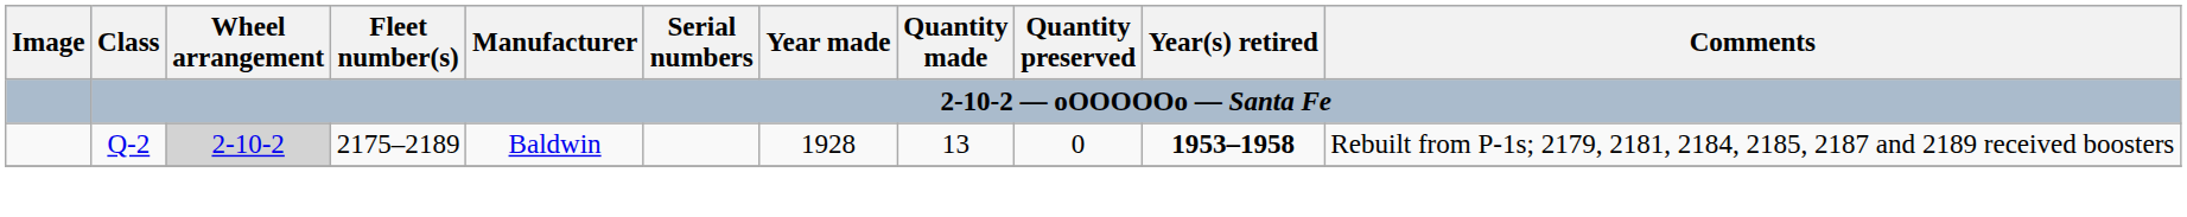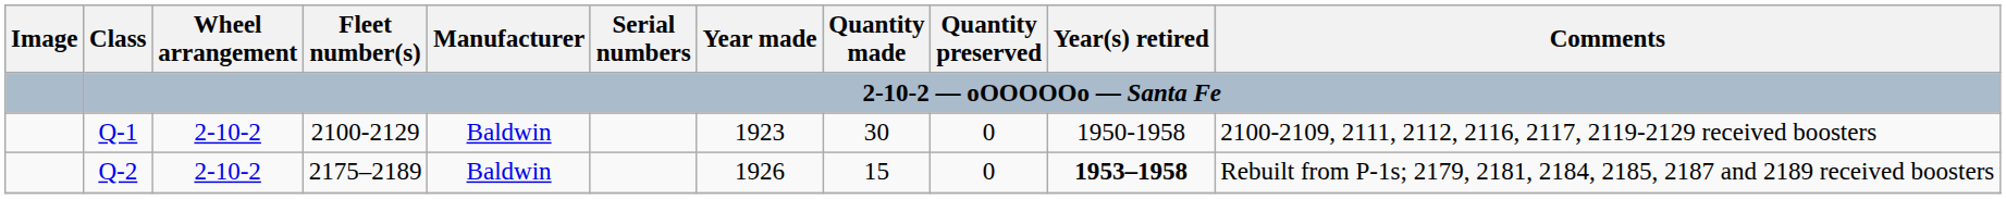 <table class="wikitable" style="text-align:center">
 <tr style="background:#AABBCC; font-weight:bold">
 <th>Image</th>
 <th>Class</th>
 <th>Wheel<br>arrangement</th>
 <th>Fleet<br>number(s)</th>
 <th>Manufacturer</th>
 <th>Serial<br>numbers</th>
 <th>Year made</th>
 <th>Quantity<br>made</th>
 <th>Quantity<br>preserved</th>
 <th>Year(s) retired</th>
 <th>Comments</th>
 </tr>
 <tr style="background:#AABBCC; font-weight:bold">
 <td></td>
 <td colspan="10">2-10-2 — oOOOOOo — <em>Santa Fe</em></td>
 </tr>
 <tr>
 <td></td>
+<td><a href='#'>Q-1</a></td>
+<td><a href='#'>2-10-2</a></td>
+<td>2100-2129</td>
+<td><a href='#'>Baldwin</a></td>
+<td></td>
+<td>1923</td>
+<td>30</td>
+<td>0</td>
+<td>1950-1958</td>
+<td align=left>2100-2109, 2111, 2112, 2116, 2117, 2119-2129 received boosters</td>
+</tr>
+<tr>
+<td></td>
 <td><a href='#'>Q-2</a></td>
-<td style="background: lightgrey;"><a href='#'>2-10-2</a></td>
+<td><a href='#'>2-10-2</a></td>
 <td>2175–2189</td>
 <td><a href='#'>Baldwin</a></td>
 <td></td>
-<td>1928</td>
-<td>13</td>
+<td>1926</td>
+<td>15</td>
 <td>0</td>
 <td><strong>1953–1958</strong></td>
 <td align=left>Rebuilt from P-1s; 2179, 2181, 2184, 2185, 2187 and 2189 received boosters</td>
 </tr>
 <tr>
 </tr>
 </table>
